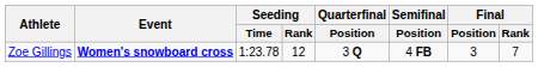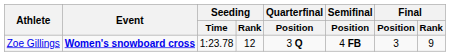 <table class="wikitable" style="font-size:90%">
 <tr>
 <th rowspan="2">Athlete</th>
 <th rowspan="2">Event</th>
 <th colspan=2>Seeding</th>
 <th>Quarterfinal</th>
 <th>Semifinal</th>
 <th colspan=2>Final</th>
 </tr>
 <tr style="font-size:95%">
 <th>Time</th>
 <th>Rank</th>
 <th>Position</th>
 <th>Position</th>
 <th>Position</th>
 <th>Rank</th>
 </tr>
 <tr align=center>
 <td align=left><a href='#'>Zoe Gillings</a></td>
 <td align=left><strong><a href='#'>Women's snowboard cross</a></strong></td>
 <td>1:23.78</td>
 <td>12</td>
 <td>3 <strong>Q</strong></td>
 <td>4 <strong>FB</strong></td>
 <td>3</td>
-<td>7</td>
+<td>9</td>
 </tr>
 </table>
